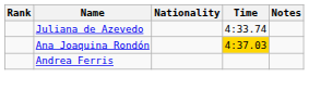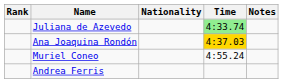 <table class="wikitable sortable" style="text-align:center">
 <tr>
 <th>Rank</th>
 <th>Name</th>
 <th>Nationality</th>
 <th>Time</th>
 <th>Notes</th>
 </tr>
 <tr>
 <td></td>
 <td align=left><a href='#'>Juliana de Azevedo</a></td>
 <td align=left></td>
-<td>4:33.74</td>
+<td style="background: lightgreen;">4:33.74</td>
 <td></td>
 </tr>
 <tr>
 <td></td>
 <td align=left><a href='#'>Ana Joaquina Rondón</a></td>
 <td align=left></td>
 <td style="background: gold;">4:37.03</td>
 <td></td>
 </tr>
 <tr>
 <td></td>
+<td align=left><a href='#'>Muriel Coneo</a></td>
+<td align=left></td>
+<td>4:55.24</td>
+<td></td>
+</tr>
+<tr>
+<td></td>
 <td align=left><a href='#'>Andrea Ferris</a></td>
 <td align=left></td>
 <td></td>
 <td></td>
 </tr>
 </table>
